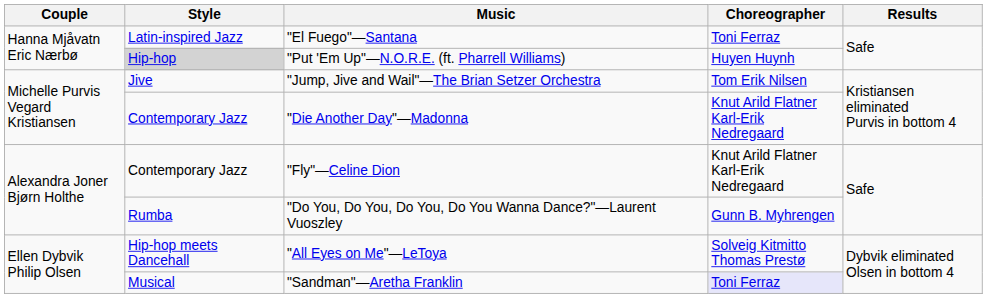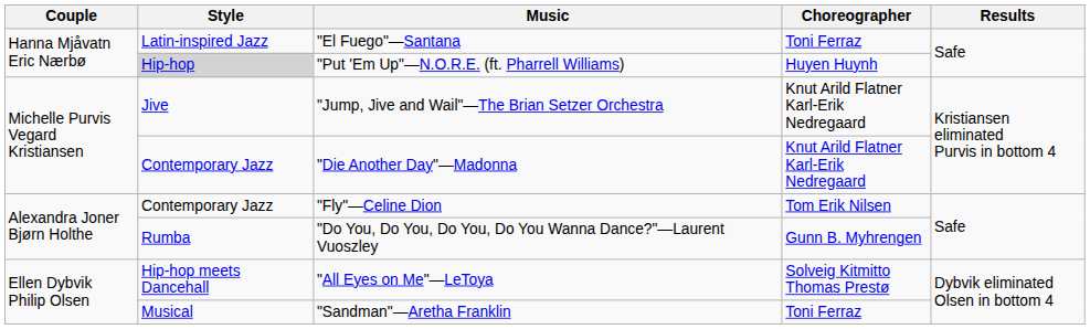 <table class="wikitable" width="90%">
 <tr>
 <th>Couple</th>
 <th>Style</th>
 <th>Music</th>
 <th>Choreographer</th>
 <th>Results</th>
 </tr>
 <tr>
 <td rowspan="2">Hanna Mjåvatn<br>Eric Nærbø</td>
 <td><a href='#'>Latin-inspired Jazz</a></td>
 <td>"El Fuego"—<a href='#'>Santana</a></td>
 <td><a href='#'>Toni Ferraz</a></td>
 <td rowspan="2">Safe</td>
 </tr>
 <tr>
 <td style="background: lightgrey;"><a href='#'>Hip-hop</a></td>
 <td>"Put 'Em Up"—<a href='#'>N.O.R.E.</a> (ft. <a href='#'>Pharrell Williams</a>)</td>
 <td><a href='#'>Huyen Huynh</a></td>
 </tr>
 <tr>
 <td rowspan="2">Michelle Purvis<br>Vegard Kristiansen</td>
 <td><a href='#'>Jive</a></td>
 <td>"Jump, Jive and Wail"—<a href='#'>The Brian Setzer Orchestra</a></td>
-<td><a href='#'>Tom Erik Nilsen</a></td>
+<td>Knut Arild Flatner<br>Karl-Erik Nedregaard</td>
 <td rowspan="2">Kristiansen eliminated<br>Purvis in bottom 4</td>
 </tr>
 <tr>
 <td><a href='#'>Contemporary Jazz</a></td>
 <td>"<a href='#'>Die Another Day</a>"—<a href='#'>Madonna</a></td>
 <td><a href='#'>Knut Arild Flatner</a><br><a href='#'>Karl-Erik Nedregaard</a></td>
 </tr>
 <tr>
 <td rowspan="2">Alexandra Joner<br>Bjørn Holthe</td>
 <td>Contemporary Jazz</td>
 <td>"Fly"—<a href='#'>Celine Dion</a></td>
-<td>Knut Arild Flatner<br>Karl-Erik Nedregaard</td>
+<td><a href='#'>Tom Erik Nilsen</a></td>
 <td rowspan="2">Safe</td>
 </tr>
 <tr>
 <td><a href='#'>Rumba</a></td>
 <td>"Do You, Do You, Do You, Do You Wanna Dance?"—Laurent Vuoszley</td>
 <td><a href='#'>Gunn B. Myhrengen</a></td>
 </tr>
 <tr>
 <td rowspan="2">Ellen Dybvik<br>Philip Olsen</td>
 <td><a href='#'>Hip-hop meets Dancehall</a></td>
 <td>"<a href='#'>All Eyes on Me</a>"—<a href='#'>LeToya</a></td>
 <td><a href='#'>Solveig Kitmitto</a><br><a href='#'>Thomas Prestø</a></td>
 <td rowspan="2">Dybvik eliminated<br>Olsen in bottom 4</td>
 </tr>
 <tr>
 <td><a href='#'>Musical</a></td>
 <td>"Sandman"—<a href='#'>Aretha Franklin</a></td>
-<td style="background: lavender;"><a href='#'>Toni Ferraz</a></td>
+<td><a href='#'>Toni Ferraz</a></td>
 </tr>
 </table>
